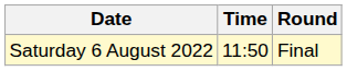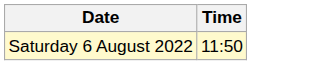 <table class="wikitable">
 <tr>
 <th>Date</th>
 <th>Time</th>
-<th>Round</th>
 </tr>
 <tr>
 <td style=background:lemonchiffon>Saturday  6 August 2022</td>
 <td style=background:lemonchiffon>11:50</td>
-<td style=background:lemonchiffon>Final</td>
 </tr>
 </table>
